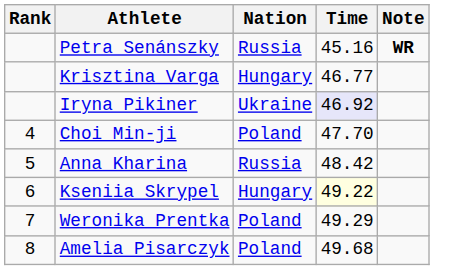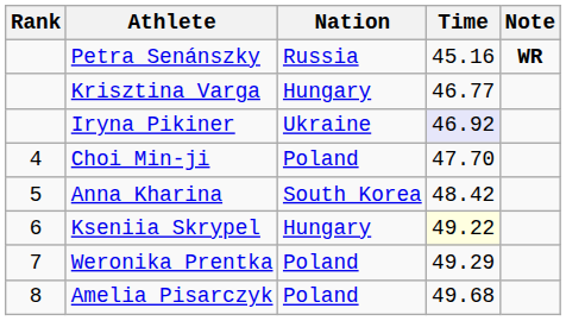 <table class="wikitable sortable" style="text-align:center">
 <tr>
 <th>Rank</th>
 <th>Athlete</th>
 <th>Nation</th>
 <th>Time</th>
 <th>Note</th>
 </tr>
 <tr>
 <td></td>
 <td align=left><a href='#'>Petra Senánszky</a></td>
 <td align=left> <a href='#'>Russia</a></td>
 <td>45.16</td>
 <td><strong>WR</strong></td>
 </tr>
 <tr>
 <td></td>
 <td align=left><a href='#'>Krisztina Varga</a></td>
 <td align=left> <a href='#'>Hungary</a></td>
 <td>46.77</td>
 <td></td>
 </tr>
 <tr>
 <td></td>
 <td align=left><a href='#'>Iryna Pikiner</a></td>
 <td align=left> <a href='#'>Ukraine</a></td>
 <td style="background: lavender;">46.92</td>
 <td></td>
 </tr>
 <tr>
 <td>4</td>
 <td align=left><a href='#'>Choi Min-ji</a></td>
 <td align=left> <a href='#'>Poland</a></td>
 <td>47.70</td>
 <td></td>
 </tr>
 <tr>
 <td>5</td>
 <td align=left><a href='#'>Anna Kharina</a></td>
-<td align=left> <a href='#'>Russia</a></td>
+<td align=left> <a href='#'>South Korea</a></td>
 <td>48.42</td>
 <td></td>
 </tr>
 <tr>
 <td>6</td>
 <td align=left><a href='#'>Kseniia Skrypel</a></td>
 <td align=left> <a href='#'>Hungary</a></td>
 <td style="background: lightyellow;">49.22</td>
 <td></td>
 </tr>
 <tr>
 <td>7</td>
 <td align=left><a href='#'>Weronika Prentka</a></td>
 <td align=left> <a href='#'>Poland</a></td>
 <td>49.29</td>
 <td></td>
 </tr>
 <tr>
 <td>8</td>
 <td align=left><a href='#'>Amelia Pisarczyk</a></td>
 <td align=left> <a href='#'>Poland</a></td>
 <td>49.68</td>
 <td></td>
 </tr>
 </table>
